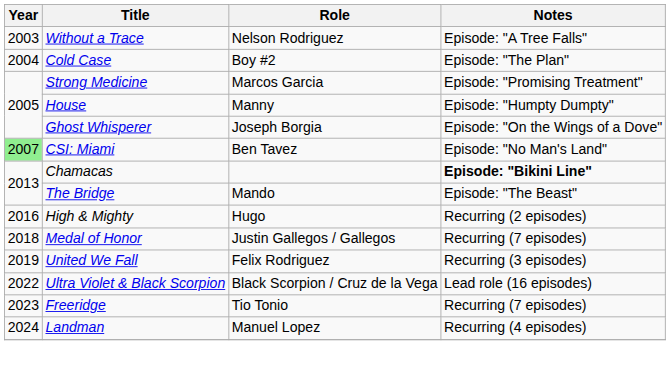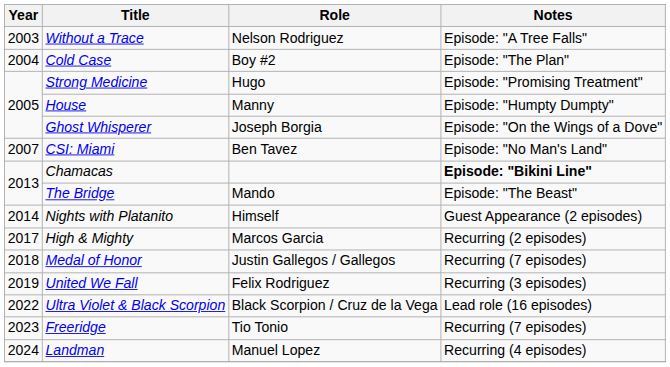 <table class="wikitable plainrowheaders sortable" style="margin-right: 0;">
 <tr>
 <th>Year</th>
 <th>Title</th>
 <th>Role</th>
 <th>Notes</th>
 </tr>
 <tr>
 <td>2003</td>
 <td><em><a href='#'>Without a Trace</a></em></td>
 <td>Nelson Rodriguez</td>
 <td>Episode: "A Tree Falls"</td>
 </tr>
 <tr>
 <td>2004</td>
 <td><em><a href='#'>Cold Case</a></em></td>
 <td>Boy #2</td>
 <td>Episode: "The Plan"</td>
 </tr>
 <tr>
 <td rowspan="3">2005</td>
 <td><em><a href='#'>Strong Medicine</a></em></td>
-<td>Marcos Garcia</td>
+<td>Hugo</td>
 <td>Episode: "Promising Treatment"</td>
 </tr>
 <tr>
 <td><em><a href='#'>House</a></em></td>
 <td>Manny</td>
 <td>Episode: "Humpty Dumpty"</td>
 </tr>
 <tr>
 <td><em><a href='#'>Ghost Whisperer</a></em></td>
 <td>Joseph Borgia</td>
 <td>Episode: "On the Wings of a Dove"</td>
 </tr>
 <tr>
-<td style="background: lightgreen;">2007</td>
+<td>2007</td>
 <td><em><a href='#'>CSI: Miami</a></em></td>
 <td>Ben Tavez</td>
 <td>Episode: "No Man's Land"</td>
 </tr>
 <tr>
 <td rowspan="2">2013</td>
 <td><em>Chamacas</em></td>
 <td></td>
 <td><strong>Episode: "Bikini Line"</strong></td>
 </tr>
 <tr>
 <td><em><a href='#'>The Bridge</a></em></td>
 <td>Mando</td>
 <td>Episode: "The Beast"</td>
 </tr>
 <tr>
-<td>2016</td>
+<td>2014</td>
+<td><em>Nights with Platanito</em></td>
+<td>Himself</td>
+<td>Guest Appearance (2 episodes)</td>
+</tr>
+<tr>
+<td>2017</td>
 <td><em>High & Mighty</em></td>
-<td>Hugo</td>
+<td>Marcos Garcia</td>
 <td>Recurring (2 episodes)</td>
 </tr>
 <tr>
 <td>2018</td>
 <td><em><a href='#'>Medal of Honor</a></em></td>
 <td>Justin Gallegos / Gallegos</td>
 <td>Recurring (7 episodes)</td>
 </tr>
 <tr>
 <td>2019</td>
 <td><em><a href='#'>United We Fall</a></em></td>
 <td>Felix Rodriguez</td>
 <td>Recurring (3 episodes)</td>
 </tr>
 <tr>
 <td>2022</td>
 <td><em><a href='#'>Ultra Violet & Black Scorpion</a></em></td>
 <td>Black Scorpion / Cruz de la Vega</td>
 <td>Lead role (16 episodes)</td>
 </tr>
 <tr>
 <td>2023</td>
 <td><em><a href='#'>Freeridge</a></em></td>
 <td>Tio Tonio</td>
 <td>Recurring (7 episodes)</td>
 </tr>
 <tr>
 <td>2024</td>
 <td><em><a href='#'>Landman</a></em></td>
 <td>Manuel Lopez</td>
 <td>Recurring (4 episodes)</td>
 </tr>
 <tr>
 </tr>
 </table>
